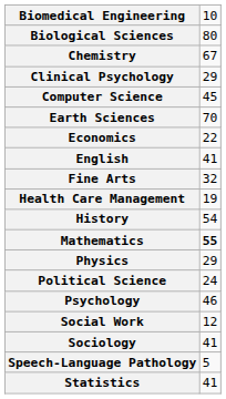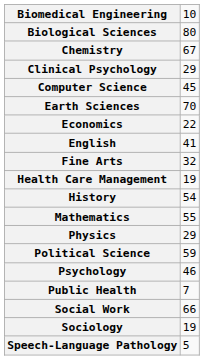 <table class="wikitable floatright">
 <tr>
 <th scope=row>Biomedical Engineering</th>
 <td>10</td>
 </tr>
 <tr>
 <th scope=row>Biological Sciences</th>
 <td>80</td>
 </tr>
 <tr>
 <th scope=row>Chemistry</th>
 <td>67</td>
 </tr>
 <tr>
 <th scope=row>Clinical Psychology</th>
 <td>29</td>
 </tr>
 <tr>
 <th scope=row>Computer Science</th>
 <td>45</td>
 </tr>
 <tr>
 <th scope=row>Earth Sciences</th>
 <td>70</td>
 </tr>
 <tr>
 <th scope=row>Economics</th>
 <td>22</td>
 </tr>
 <tr>
 <th scope=row>English</th>
 <td>41</td>
 </tr>
 <tr>
 <th scope=row>Fine Arts</th>
 <td>32</td>
 </tr>
 <tr>
 <th scope=row>Health Care Management</th>
 <td>19</td>
 </tr>
 <tr>
 <th scope=row>History</th>
 <td>54</td>
 </tr>
 <tr>
 <th scope=row>Mathematics</th>
-<td><strong>55</strong></td>
+<td>55</td>
 </tr>
 <tr>
 <th scope=row>Physics</th>
 <td>29</td>
 </tr>
 <tr>
 <th scope=row>Political Science</th>
-<td>24</td>
+<td>59</td>
 </tr>
 <tr>
 <th scope=row>Psychology</th>
 <td>46</td>
 </tr>
 <tr>
+<th scope=row>Public Health</th>
+<td>7</td>
+</tr>
+<tr>
 <th scope=row>Social Work</th>
-<td>12</td>
+<td>66</td>
 </tr>
 <tr>
 <th scope=row>Sociology</th>
-<td>41</td>
+<td>19</td>
 </tr>
 <tr>
 <th scope=row>Speech-Language Pathology</th>
 <td>5</td>
 </tr>
-<tr>
-<th scope=row>Statistics</th>
-<td>41</td>
-</tr>
 </table>
